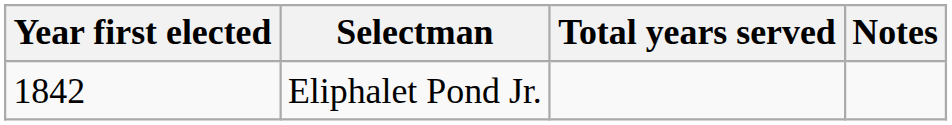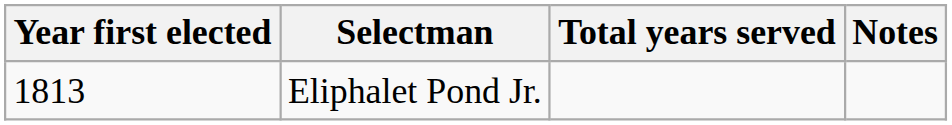 <table class="wikitable sortable">
 <tr>
 <th>Year first elected</th>
 <th>Selectman</th>
 <th>Total years served</th>
 <th>Notes</th>
 </tr>
 <tr>
-<td>1842</td>
+<td>1813</td>
 <td>Eliphalet Pond Jr.</td>
 <td></td>
 <td></td>
 </tr>
 </table>
